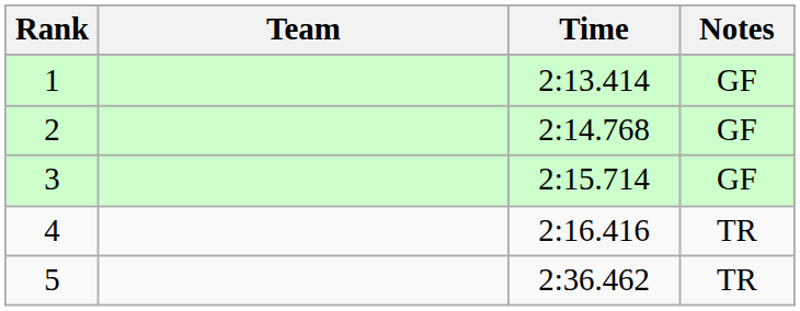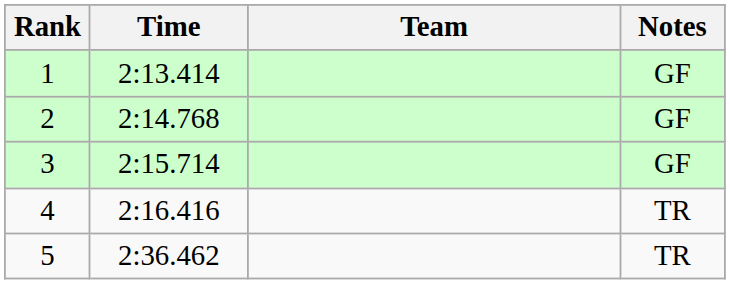 <table class=wikitable style="text-align:center">
 <tr>
 <th width=40>Rank</th>
+<th width=80>Time</th>
 <th width=200>Team</th>
-<th width=80>Time</th>
 <th width=50>Notes</th>
 </tr>
 <tr bgcolor="#ccffcc">
 <td>1</td>
+<td>2:13.414</td>
 <td align=left></td>
-<td>2:13.414</td>
 <td>GF</td>
 </tr>
 <tr bgcolor="#ccffcc">
 <td>2</td>
+<td>2:14.768</td>
 <td align=left></td>
-<td>2:14.768</td>
 <td>GF</td>
 </tr>
 <tr bgcolor="#ccffcc">
 <td>3</td>
+<td>2:15.714</td>
 <td align=left></td>
-<td>2:15.714</td>
 <td>GF</td>
 </tr>
 <tr>
 <td>4</td>
+<td>2:16.416</td>
 <td align=left></td>
-<td>2:16.416</td>
 <td>TR</td>
 </tr>
 <tr>
 <td>5</td>
+<td>2:36.462</td>
 <td align=left></td>
-<td>2:36.462</td>
 <td>TR</td>
 </tr>
 </table>
